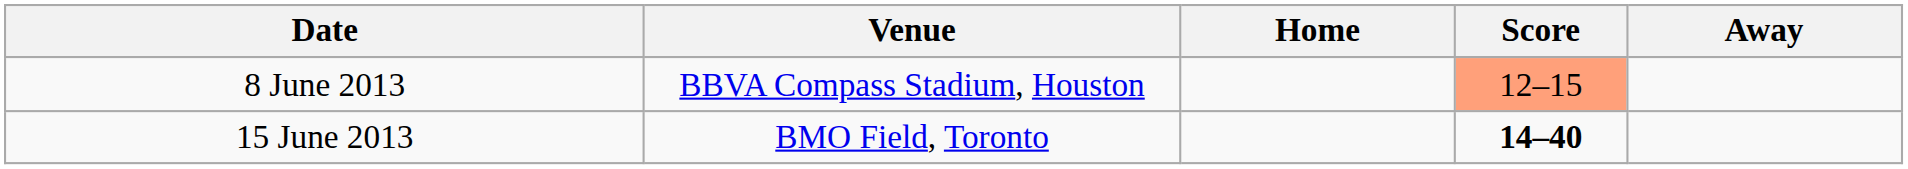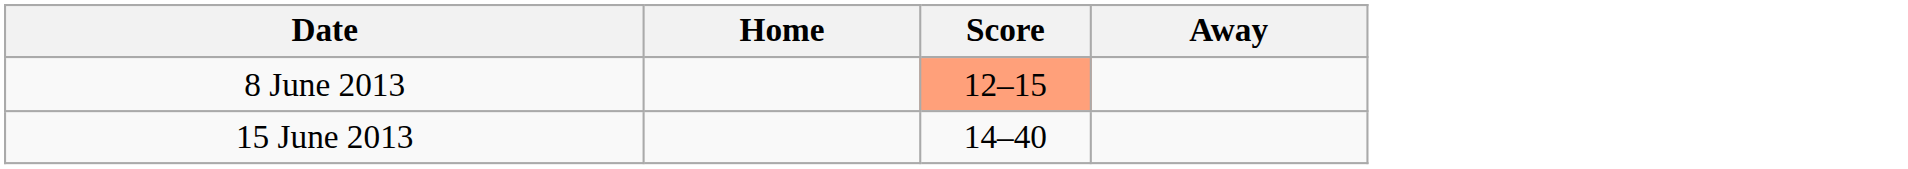 <table class="wikitable" style="text-align:center;">
 <tr>
 <th style="width:300px;">Date</th>
-<th style="width:250px;">Venue</th>
 <th style="width:125px;">Home</th>
 <th width="75">Score</th>
 <th style="width:125px;">Away</th>
 </tr>
 <tr>
 <td>8 June 2013</td>
-<td><a href='#'>BBVA Compass Stadium</a>, <a href='#'>Houston</a></td>
 <td></td>
 <td style="background: lightsalmon;">12–15</td>
 <td></td>
 </tr>
 <tr>
 <td>15 June 2013</td>
-<td><a href='#'>BMO Field</a>, <a href='#'>Toronto</a></td>
 <td></td>
-<td><strong>14–40</strong></td>
+<td>14–40</td>
 <td></td>
 </tr>
 </table>
